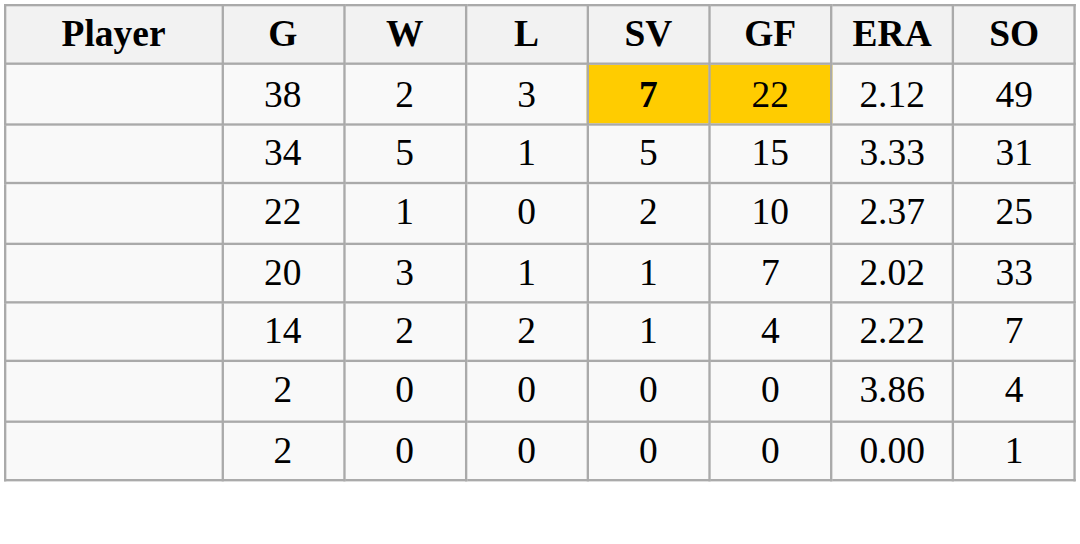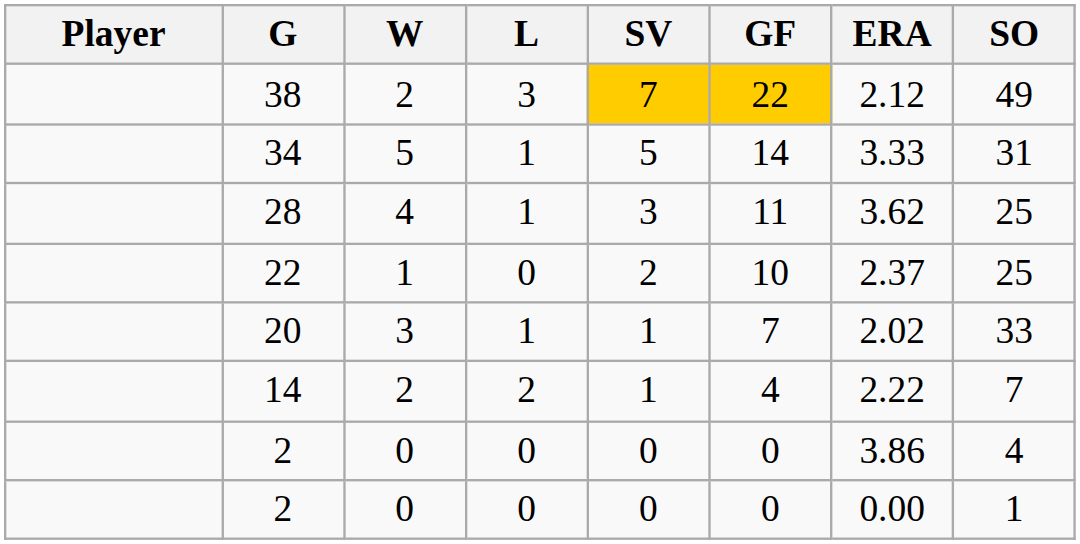 <table class="wikitable sortable">
 <tr>
 <th bgcolor="#DDDDFF" width="16%">Player</th>
 <th bgcolor="#DDDDFF" width="9%">G</th>
 <th bgcolor="#DDDDFF" width="9%">W</th>
 <th bgcolor="#DDDDFF" width="9%">L</th>
 <th bgcolor="#DDDDFF" width="9%">SV</th>
 <th bgcolor="#DDDDFF" width="9%">GF</th>
 <th bgcolor="#DDDDFF" width="9%">ERA</th>
 <th bgcolor="#DDDDFF" width="9%">SO</th>
 </tr>
 <tr align="center">
 <td></td>
 <td>38</td>
 <td>2</td>
 <td>3</td>
-<td bgcolor="FFCC00"><strong>7</strong></td>
+<td bgcolor="FFCC00">7</td>
 <td bgcolor=#ffcc00>22</td>
 <td>2.12</td>
 <td>49</td>
 </tr>
 <tr align="center">
 <td></td>
 <td>34</td>
 <td>5</td>
 <td>1</td>
 <td>5</td>
-<td>15</td>
+<td>14</td>
 <td>3.33</td>
 <td>31</td>
+</tr>
+<tr align="center">
+<td></td>
+<td>28</td>
+<td>4</td>
+<td>1</td>
+<td>3</td>
+<td>11</td>
+<td>3.62</td>
+<td>25</td>
 </tr>
 <tr align="center">
 <td></td>
 <td>22</td>
 <td>1</td>
 <td>0</td>
 <td>2</td>
 <td>10</td>
 <td>2.37</td>
 <td>25</td>
 </tr>
 <tr align="center">
 <td></td>
 <td>20</td>
 <td>3</td>
 <td>1</td>
 <td>1</td>
 <td>7</td>
 <td>2.02</td>
 <td>33</td>
 </tr>
 <tr align="center">
 <td></td>
 <td>14</td>
 <td>2</td>
 <td>2</td>
 <td>1</td>
 <td>4</td>
 <td>2.22</td>
 <td>7</td>
 </tr>
 <tr align="center">
 <td></td>
 <td>2</td>
 <td>0</td>
 <td>0</td>
 <td>0</td>
 <td>0</td>
 <td>3.86</td>
 <td>4</td>
 </tr>
 <tr align="center">
 <td></td>
 <td>2</td>
 <td>0</td>
 <td>0</td>
 <td>0</td>
 <td>0</td>
 <td>0.00</td>
 <td>1</td>
 </tr>
 </table>
